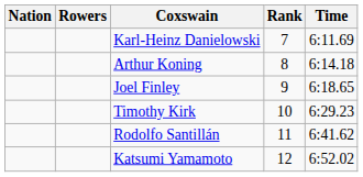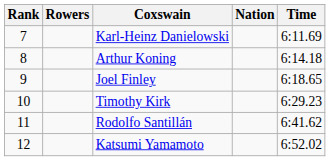 <table class="wikitable sortable" style="text-align:center">
 <tr>
-<th>Nation</th>
+<th>Rank</th>
 <th>Rowers</th>
 <th>Coxswain</th>
-<th>Rank</th>
+<th>Nation</th>
 <th>Time</th>
 </tr>
 <tr>
-<td align=left></td>
+<td>7</td>
 <td align=left></td>
 <td align=left><a href='#'>Karl-Heinz Danielowski</a></td>
-<td>7</td>
+<td align=left></td>
 <td>6:11.69</td>
 </tr>
 <tr>
-<td align=left></td>
+<td>8</td>
 <td align=left></td>
 <td align=left><a href='#'>Arthur Koning</a></td>
-<td>8</td>
+<td align=left></td>
 <td>6:14.18</td>
 </tr>
 <tr>
-<td align=left></td>
+<td>9</td>
 <td align=left></td>
 <td align=left><a href='#'>Joel Finley</a></td>
-<td>9</td>
+<td align=left></td>
 <td>6:18.65</td>
 </tr>
 <tr>
-<td align=left></td>
+<td>10</td>
 <td align=left></td>
 <td align=left><a href='#'>Timothy Kirk</a></td>
-<td>10</td>
+<td align=left></td>
 <td>6:29.23</td>
 </tr>
 <tr>
-<td align=left></td>
+<td>11</td>
 <td align=left></td>
 <td align=left><a href='#'>Rodolfo Santillán</a></td>
-<td>11</td>
+<td align=left></td>
 <td>6:41.62</td>
 </tr>
 <tr>
-<td align=left></td>
+<td>12</td>
 <td align=left></td>
 <td align=left><a href='#'>Katsumi Yamamoto</a></td>
-<td>12</td>
+<td align=left></td>
 <td>6:52.02</td>
 </tr>
 </table>
